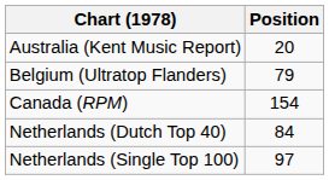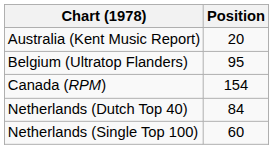 <table class="wikitable sortable">
 <tr>
 <th>Chart (1978)</th>
 <th>Position</th>
 </tr>
 <tr>
 <td>Australia (Kent Music Report)</td>
 <td style="text-align:center;">20</td>
 </tr>
 <tr>
 <td>Belgium (Ultratop Flanders)</td>
-<td style="text-align:center;">79</td>
+<td style="text-align:center;">95</td>
 </tr>
 <tr>
 <td>Canada (<em>RPM</em>)</td>
 <td style="text-align:center;">154</td>
 </tr>
 <tr>
 <td>Netherlands (Dutch Top 40)</td>
 <td style="text-align:center;">84</td>
 </tr>
 <tr>
 <td>Netherlands (Single Top 100)</td>
-<td style="text-align:center;">97</td>
+<td style="text-align:center;">60</td>
 </tr>
 </table>
